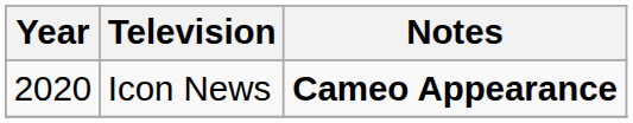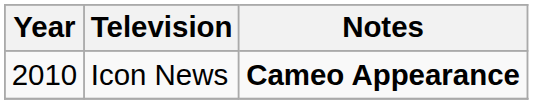 <table class="wikitable sortable">
 <tr>
 <th>Year</th>
 <th>Television</th>
 <th>Notes</th>
 </tr>
 <tr>
-<td>2020</td>
+<td>2010</td>
 <td>Icon News</td>
 <td><strong>Cameo Appearance</strong></td>
 </tr>
 <tr>
 </tr>
 </table>
